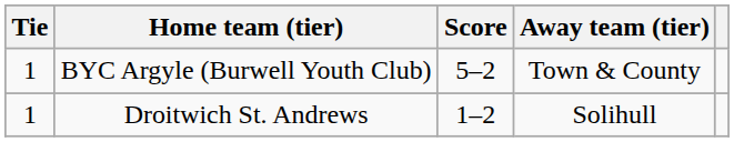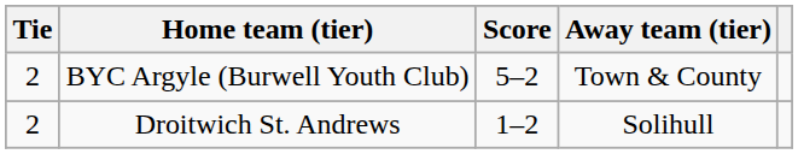 <table class="wikitable" style="text-align:center; font-size:85%">
 <tr>
 <th>Tie</th>
 <th>Home team (tier)</th>
 <th>Score</th>
 <th>Away team (tier)</th>
 <th></th>
 </tr>
 <tr>
-<td align="center">1</td>
+<td align="center">2</td>
 <td>BYC Argyle (Burwell Youth Club)</td>
 <td align="center">5–2</td>
 <td>Town & County</td>
 <td></td>
 </tr>
 <tr>
-<td align="center">1</td>
+<td align="center">2</td>
 <td>Droitwich St. Andrews</td>
 <td align="center">1–2</td>
 <td>Solihull</td>
 <td></td>
 </tr>
 </table>
